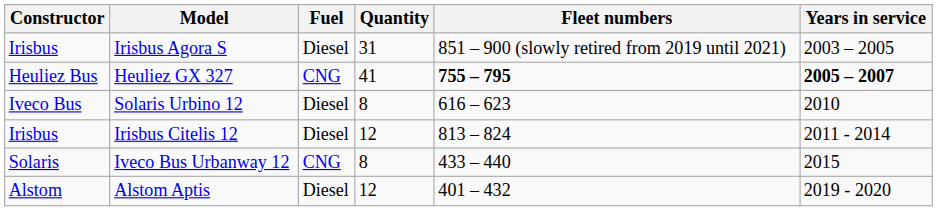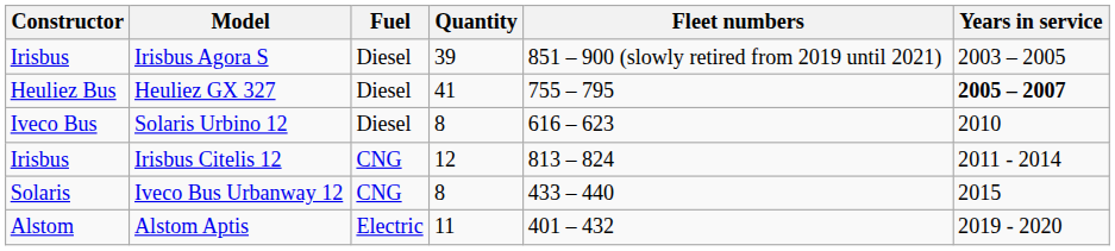 <table class="wikitable" width="65%">
 <tr>
 <th>Constructor</th>
 <th>Model</th>
 <th>Fuel</th>
 <th>Quantity</th>
 <th>Fleet numbers</th>
 <th>Years in service</th>
 </tr>
 <tr>
 <td><a href='#'>Irisbus</a></td>
 <td><a href='#'>Irisbus Agora S</a></td>
 <td>Diesel</td>
-<td>31</td>
+<td>39</td>
 <td>851 – 900 (slowly retired from 2019 until 2021)</td>
 <td>2003 – 2005</td>
 </tr>
 <tr>
 <td><a href='#'>Heuliez Bus</a></td>
 <td><a href='#'>Heuliez GX 327</a></td>
-<td><a href='#'>CNG</a></td>
+<td>Diesel</td>
 <td>41</td>
-<td><strong>755 – 795</strong></td>
+<td>755 – 795</td>
 <td><strong>2005 – 2007</strong></td>
 </tr>
 <tr>
 <td><a href='#'>Iveco Bus</a></td>
 <td><a href='#'>Solaris Urbino 12</a></td>
 <td>Diesel</td>
 <td>8</td>
 <td>616 – 623</td>
 <td>2010</td>
 </tr>
 <tr>
 <td><a href='#'>Irisbus</a></td>
 <td><a href='#'>Irisbus Citelis 12</a></td>
-<td>Diesel</td>
+<td><a href='#'>CNG</a></td>
 <td>12</td>
 <td>813 – 824</td>
 <td>2011 - 2014</td>
 </tr>
 <tr>
 <td><a href='#'>Solaris</a></td>
 <td><a href='#'>Iveco Bus Urbanway 12</a></td>
 <td><a href='#'>CNG</a></td>
 <td>8</td>
 <td>433 – 440</td>
 <td>2015</td>
 </tr>
 <tr>
 <td><a href='#'>Alstom</a></td>
 <td><a href='#'>Alstom Aptis</a></td>
-<td>Diesel</td>
-<td>12</td>
+<td><a href='#'>Electric</a></td>
+<td>11</td>
 <td>401 – 432</td>
 <td>2019 - 2020</td>
 </tr>
 </table>
